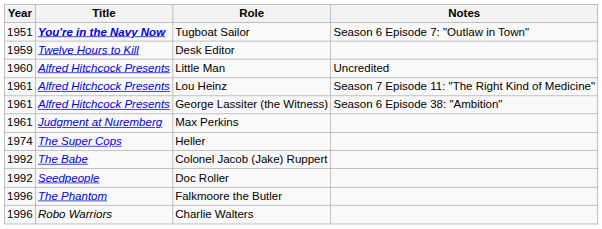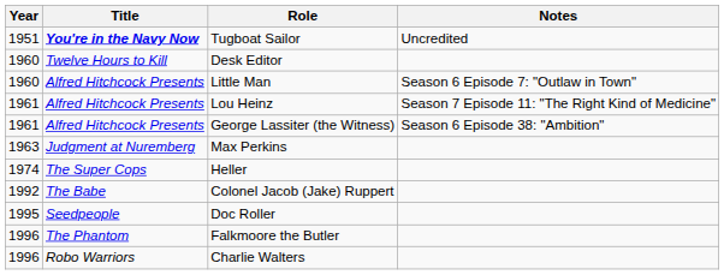 <table class="wikitable">
 <tr>
 <th>Year</th>
 <th>Title</th>
 <th>Role</th>
 <th>Notes</th>
 </tr>
 <tr>
 <td>1951</td>
 <td><strong><em><a href='#'>You're in the Navy Now</a></em></strong></td>
 <td>Tugboat Sailor</td>
-<td>Season 6 Episode 7: "Outlaw in Town"</td>
+<td>Uncredited</td>
 </tr>
 <tr>
-<td>1959</td>
+<td>1960</td>
 <td><em><a href='#'>Twelve Hours to Kill</a></em></td>
 <td>Desk Editor</td>
 <td></td>
 </tr>
 <tr>
 <td>1960</td>
 <td><em><a href='#'>Alfred Hitchcock Presents</a></em></td>
 <td>Little Man</td>
-<td>Uncredited</td>
+<td>Season 6 Episode 7: "Outlaw in Town"</td>
 </tr>
 <tr>
 <td>1961</td>
 <td><em><a href='#'>Alfred Hitchcock Presents</a></em></td>
 <td>Lou Heinz</td>
 <td>Season 7 Episode 11: "The Right Kind of Medicine"</td>
 </tr>
 <tr>
 <td>1961</td>
 <td><em><a href='#'>Alfred Hitchcock Presents</a></em></td>
 <td>George Lassiter (the Witness)</td>
 <td>Season 6 Episode 38: "Ambition"</td>
 </tr>
 <tr>
-<td>1961</td>
+<td>1963</td>
 <td><em><a href='#'>Judgment at Nuremberg</a></em></td>
 <td>Max Perkins</td>
 <td></td>
 </tr>
 <tr>
 <td>1974</td>
 <td><em><a href='#'>The Super Cops</a></em></td>
 <td>Heller</td>
 <td></td>
 </tr>
 <tr>
 <td>1992</td>
 <td><em><a href='#'>The Babe</a></em></td>
 <td>Colonel Jacob (Jake) Ruppert</td>
 <td></td>
 </tr>
 <tr>
-<td>1992</td>
+<td>1995</td>
 <td><em><a href='#'>Seedpeople</a></em></td>
 <td>Doc Roller</td>
 <td></td>
 </tr>
 <tr>
 <td>1996</td>
 <td><em><a href='#'>The Phantom</a></em></td>
 <td>Falkmoore the Butler</td>
 <td></td>
 </tr>
 <tr>
 <td>1996</td>
 <td><em>Robo Warriors</em></td>
 <td>Charlie Walters</td>
 <td></td>
 </tr>
 </table>
